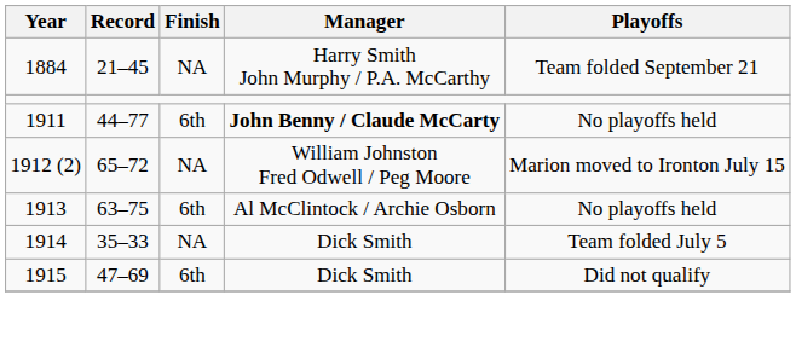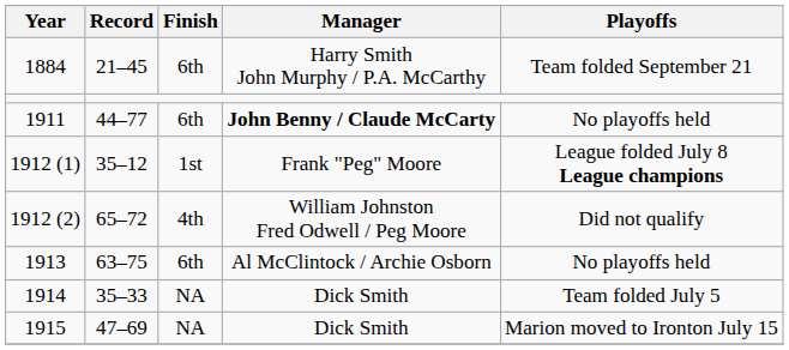 <table class="wikitable">
 <tr style="background: #F2F2F2;">
 <th>Year</th>
 <th>Record</th>
 <th>Finish</th>
 <th>Manager</th>
 <th>Playoffs</th>
 </tr>
 <tr align=center>
 <td>1884</td>
 <td>21–45</td>
-<td>NA</td>
+<td>6th</td>
 <td>Harry Smith<br>John Murphy / P.A. McCarthy</td>
 <td>Team folded September 21</td>
 </tr>
 <tr align=center>
 <td></td>
 </tr>
 <tr align=center>
 <td>1911</td>
 <td>44–77</td>
 <td>6th</td>
 <td><strong>John Benny / Claude McCarty</strong></td>
 <td>No playoffs held</td>
 </tr>
 <tr align=center>
+<td>1912 (1)</td>
+<td>35–12</td>
+<td>1st</td>
+<td>Frank "Peg" Moore</td>
+<td>League folded July 8<br><strong>League champions</strong></td>
+</tr>
+<tr align=center>
 <td>1912 (2)</td>
 <td>65–72</td>
-<td>NA</td>
+<td>4th</td>
 <td>William Johnston<br> Fred Odwell / Peg Moore</td>
-<td>Marion moved to Ironton July 15</td>
+<td>Did not qualify</td>
 </tr>
 <tr align=center>
 <td>1913</td>
 <td>63–75</td>
 <td>6th</td>
 <td>Al McClintock / Archie Osborn</td>
 <td>No playoffs held</td>
 </tr>
 <tr align=center>
 <td>1914</td>
 <td>35–33</td>
 <td>NA</td>
 <td>Dick Smith</td>
 <td>Team folded July 5</td>
 </tr>
 <tr align=center>
 <td>1915</td>
 <td>47–69</td>
-<td>6th</td>
+<td>NA</td>
 <td>Dick Smith</td>
-<td>Did not qualify</td>
+<td>Marion moved to Ironton July 15</td>
 </tr>
 <tr align=center>
 </tr>
 </table>
